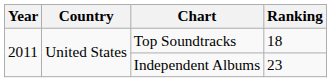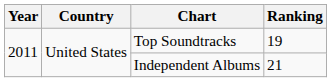 <table class="wikitable">
 <tr>
 <th>Year</th>
 <th>Country</th>
 <th>Chart</th>
 <th>Ranking</th>
 </tr>
 <tr>
 <td rowspan="2">2011</td>
 <td rowspan="2">United States</td>
 <td>Top Soundtracks</td>
-<td>18</td>
+<td>19</td>
 </tr>
 <tr>
 <td>Independent Albums</td>
-<td>23</td>
+<td>21</td>
 </tr>
 </table>
